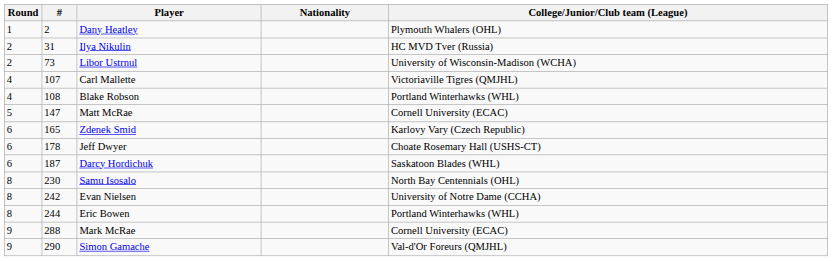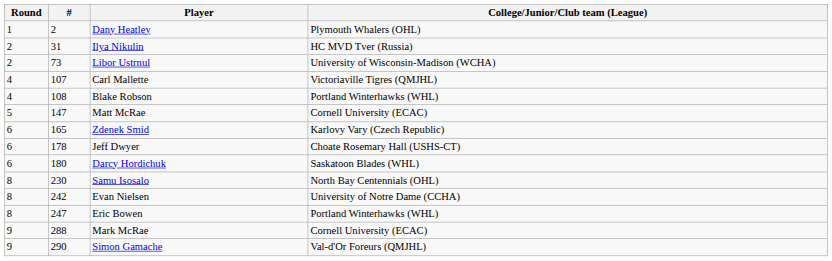 <table class="wikitable">
 <tr align="center">
 <th bgcolor="#DDDDFF" width="4.0%">Round</th>
 <th bgcolor="#DDDDFF" width="4.0%">#</th>
 <th bgcolor="#DDDDFF" width="21.0%">Player</th>
-<th bgcolor="#DDDDFF" width="14.5%">Nationality</th>
 <th bgcolor="#DDDDFF" width="50.0%">College/Junior/Club team (League)</th>
 </tr>
 <tr>
 <td>1</td>
 <td>2</td>
 <td><a href='#'>Dany Heatley</a></td>
-<td></td>
 <td>Plymouth Whalers (OHL)</td>
 </tr>
 <tr>
 <td>2</td>
 <td>31</td>
 <td><a href='#'>Ilya Nikulin</a></td>
-<td></td>
 <td>HC MVD Tver (Russia)</td>
 </tr>
 <tr>
 <td>2</td>
 <td>73</td>
 <td><a href='#'>Libor Ustrnul</a></td>
-<td></td>
 <td>University of Wisconsin-Madison (WCHA)</td>
 </tr>
 <tr>
 <td>4</td>
 <td>107</td>
 <td>Carl Mallette</td>
-<td></td>
 <td>Victoriaville Tigres (QMJHL)</td>
 </tr>
 <tr>
 <td>4</td>
 <td>108</td>
 <td>Blake Robson</td>
-<td></td>
 <td>Portland Winterhawks (WHL)</td>
 </tr>
 <tr>
 <td>5</td>
 <td>147</td>
 <td>Matt McRae</td>
-<td></td>
 <td>Cornell University (ECAC)</td>
 </tr>
 <tr>
 <td>6</td>
 <td>165</td>
 <td><a href='#'>Zdenek Smid</a></td>
-<td></td>
 <td>Karlovy Vary (Czech Republic)</td>
 </tr>
 <tr>
 <td>6</td>
 <td>178</td>
 <td>Jeff Dwyer</td>
-<td></td>
 <td>Choate Rosemary Hall (USHS-CT)</td>
 </tr>
 <tr>
 <td>6</td>
-<td>187</td>
+<td>180</td>
 <td><a href='#'>Darcy Hordichuk</a></td>
-<td></td>
 <td>Saskatoon Blades (WHL)</td>
 </tr>
 <tr>
 <td>8</td>
 <td>230</td>
 <td><a href='#'>Samu Isosalo</a></td>
-<td></td>
 <td>North Bay Centennials (OHL)</td>
 </tr>
 <tr>
 <td>8</td>
 <td>242</td>
 <td>Evan Nielsen</td>
-<td></td>
 <td>University of Notre Dame (CCHA)</td>
 </tr>
 <tr>
 <td>8</td>
-<td>244</td>
+<td>247</td>
 <td>Eric Bowen</td>
-<td></td>
 <td>Portland Winterhawks (WHL)</td>
 </tr>
 <tr>
 <td>9</td>
 <td>288</td>
 <td>Mark McRae</td>
-<td></td>
 <td>Cornell University (ECAC)</td>
 </tr>
 <tr>
 <td>9</td>
 <td>290</td>
 <td><a href='#'>Simon Gamache</a></td>
-<td></td>
 <td>Val-d'Or Foreurs (QMJHL)</td>
 </tr>
 </table>
